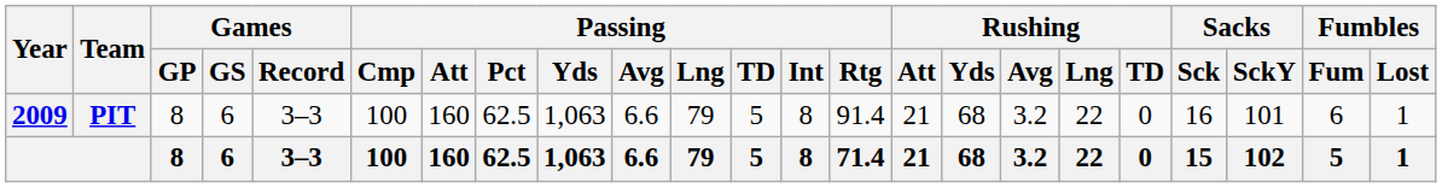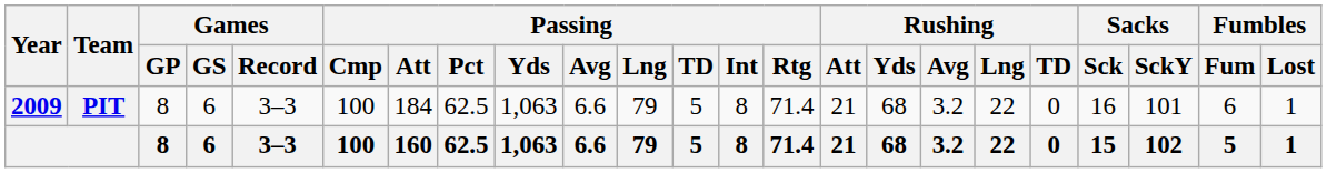 <table class= "wikitable" style="text-align:center;">
 <tr>
 <th rowspan="2">Year</th>
 <th rowspan="2">Team</th>
 <th colspan="3">Games</th>
 <th colspan="9">Passing</th>
 <th colspan="5">Rushing</th>
 <th colspan="2">Sacks</th>
 <th colspan="2">Fumbles</th>
 </tr>
 <tr>
 <th>GP</th>
 <th>GS</th>
 <th>Record</th>
 <th>Cmp</th>
 <th>Att</th>
 <th>Pct</th>
 <th>Yds</th>
 <th>Avg</th>
 <th>Lng</th>
 <th>TD</th>
 <th>Int</th>
 <th>Rtg</th>
 <th>Att</th>
 <th>Yds</th>
 <th>Avg</th>
 <th>Lng</th>
 <th>TD</th>
 <th>Sck</th>
 <th>SckY</th>
 <th>Fum</th>
 <th>Lost</th>
 </tr>
 <tr>
 <th><a href='#'>2009</a></th>
 <th><a href='#'>PIT</a></th>
 <td>8</td>
 <td>6</td>
 <td>3–3</td>
 <td>100</td>
-<td>160</td>
+<td>184</td>
 <td>62.5</td>
 <td>1,063</td>
 <td>6.6</td>
 <td>79</td>
 <td>5</td>
 <td>8</td>
-<td>91.4</td>
+<td>71.4</td>
 <td>21</td>
 <td>68</td>
 <td>3.2</td>
 <td>22</td>
 <td>0</td>
 <td>16</td>
 <td>101</td>
 <td>6</td>
 <td>1</td>
 </tr>
 <tr>
 <th colspan="2"></th>
 <th>8</th>
 <th>6</th>
 <th>3–3</th>
 <th>100</th>
 <th>160</th>
 <th>62.5</th>
 <th>1,063</th>
 <th>6.6</th>
 <th>79</th>
 <th>5</th>
 <th>8</th>
 <th>71.4</th>
 <th>21</th>
 <th>68</th>
 <th>3.2</th>
 <th>22</th>
 <th>0</th>
 <th>15</th>
 <th>102</th>
 <th>5</th>
 <th>1</th>
 </tr>
 </table>
